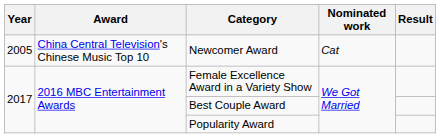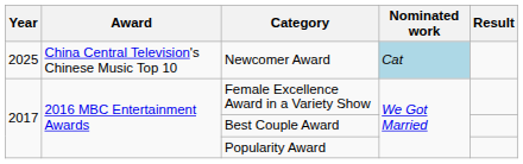 <table class="wikitable">
 <tr>
 <th>Year</th>
 <th>Award</th>
 <th>Category</th>
 <th>Nominated work</th>
 <th>Result</th>
 </tr>
 <tr>
-<td>2005</td>
+<td>2025</td>
 <td><a href='#'>China Central Television</a>'s Chinese Music Top 10</td>
 <td>Newcomer Award</td>
-<td><em>Cat</em></td>
+<td style="background: lightblue;"><em>Cat</em></td>
 <td></td>
 </tr>
 <tr>
 <td rowspan=3>2017</td>
 <td rowspan=3><a href='#'>2016 MBC Entertainment Awards</a></td>
 <td>Female Excellence Award in a Variety Show</td>
 <td rowspan=3><em><a href='#'>We Got Married</a></em></td>
 <td></td>
 </tr>
 <tr>
 <td>Best Couple Award</td>
 <td></td>
 </tr>
 <tr>
 <td>Popularity Award</td>
 <td></td>
 </tr>
 </table>
